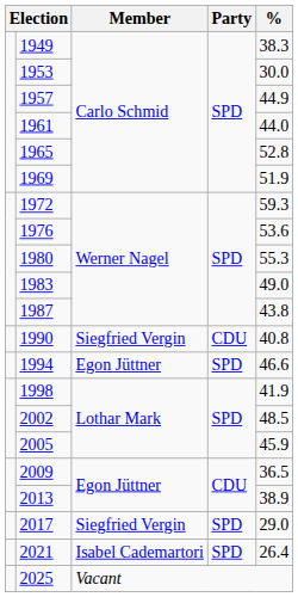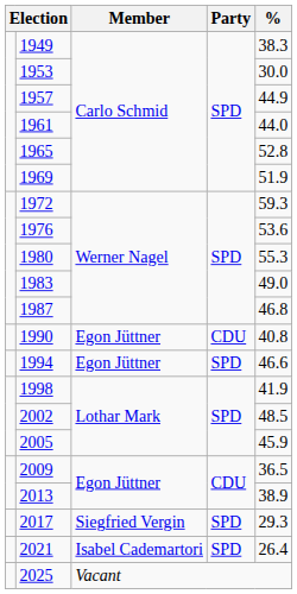 <table class=wikitable>
 <tr>
 <th colspan=2>Election</th>
 <th>Member</th>
 <th>Party</th>
 <th>%</th>
 </tr>
 <tr>
 <td rowspan=6 bgcolor=></td>
 <td><a href='#'>1949</a></td>
 <td rowspan=6><a href='#'>Carlo Schmid</a></td>
 <td rowspan=6><a href='#'>SPD</a></td>
 <td align=right>38.3</td>
 </tr>
 <tr>
 <td><a href='#'>1953</a></td>
 <td align=right>30.0</td>
 </tr>
 <tr>
 <td><a href='#'>1957</a></td>
 <td align=right>44.9</td>
 </tr>
 <tr>
 <td><a href='#'>1961</a></td>
 <td align=right>44.0</td>
 </tr>
 <tr>
 <td><a href='#'>1965</a></td>
 <td align=right>52.8</td>
 </tr>
 <tr>
 <td><a href='#'>1969</a></td>
 <td align=right>51.9</td>
 </tr>
 <tr>
 <td rowspan=5 bgcolor=></td>
 <td><a href='#'>1972</a></td>
 <td rowspan=5><a href='#'>Werner Nagel</a></td>
 <td rowspan=5><a href='#'>SPD</a></td>
 <td align=right>59.3</td>
 </tr>
 <tr>
 <td><a href='#'>1976</a></td>
 <td align=right>53.6</td>
 </tr>
 <tr>
 <td><a href='#'>1980</a></td>
 <td align=right>55.3</td>
 </tr>
 <tr>
 <td><a href='#'>1983</a></td>
 <td align=right>49.0</td>
 </tr>
 <tr>
 <td><a href='#'>1987</a></td>
-<td align=right>43.8</td>
+<td align=right>46.8</td>
 </tr>
 <tr>
 <td bgcolor=></td>
 <td><a href='#'>1990</a></td>
-<td><a href='#'>Siegfried Vergin</a></td>
+<td><a href='#'>Egon Jüttner</a></td>
 <td><a href='#'>CDU</a></td>
 <td align=right>40.8</td>
 </tr>
 <tr>
 <td bgcolor=></td>
 <td><a href='#'>1994</a></td>
 <td><a href='#'>Egon Jüttner</a></td>
 <td><a href='#'>SPD</a></td>
 <td align=right>46.6</td>
 </tr>
 <tr>
 <td rowspan=3 bgcolor=></td>
 <td><a href='#'>1998</a></td>
 <td rowspan=3><a href='#'>Lothar Mark</a></td>
 <td rowspan=3><a href='#'>SPD</a></td>
 <td align=right>41.9</td>
 </tr>
 <tr>
 <td><a href='#'>2002</a></td>
 <td align=right>48.5</td>
 </tr>
 <tr>
 <td><a href='#'>2005</a></td>
 <td align=right>45.9</td>
 </tr>
 <tr>
 <td rowspan=2 bgcolor=></td>
 <td><a href='#'>2009</a></td>
 <td rowspan=2><a href='#'>Egon Jüttner</a></td>
 <td rowspan=2><a href='#'>CDU</a></td>
 <td align=right>36.5</td>
 </tr>
 <tr>
 <td><a href='#'>2013</a></td>
 <td align=right>38.9</td>
 </tr>
 <tr>
 <td bgcolor=></td>
 <td><a href='#'>2017</a></td>
 <td><a href='#'>Siegfried Vergin</a></td>
 <td><a href='#'>SPD</a></td>
-<td align=right>29.0</td>
+<td align=right>29.3</td>
 </tr>
 <tr>
 <td bgcolor=></td>
 <td><a href='#'>2021</a></td>
 <td><a href='#'>Isabel Cademartori</a></td>
 <td><a href='#'>SPD</a></td>
 <td align=right>26.4</td>
 </tr>
 <tr>
 <td></td>
 <td><a href='#'>2025</a></td>
 <td colspan=3><em>Vacant</em></td>
 </tr>
 </table>
